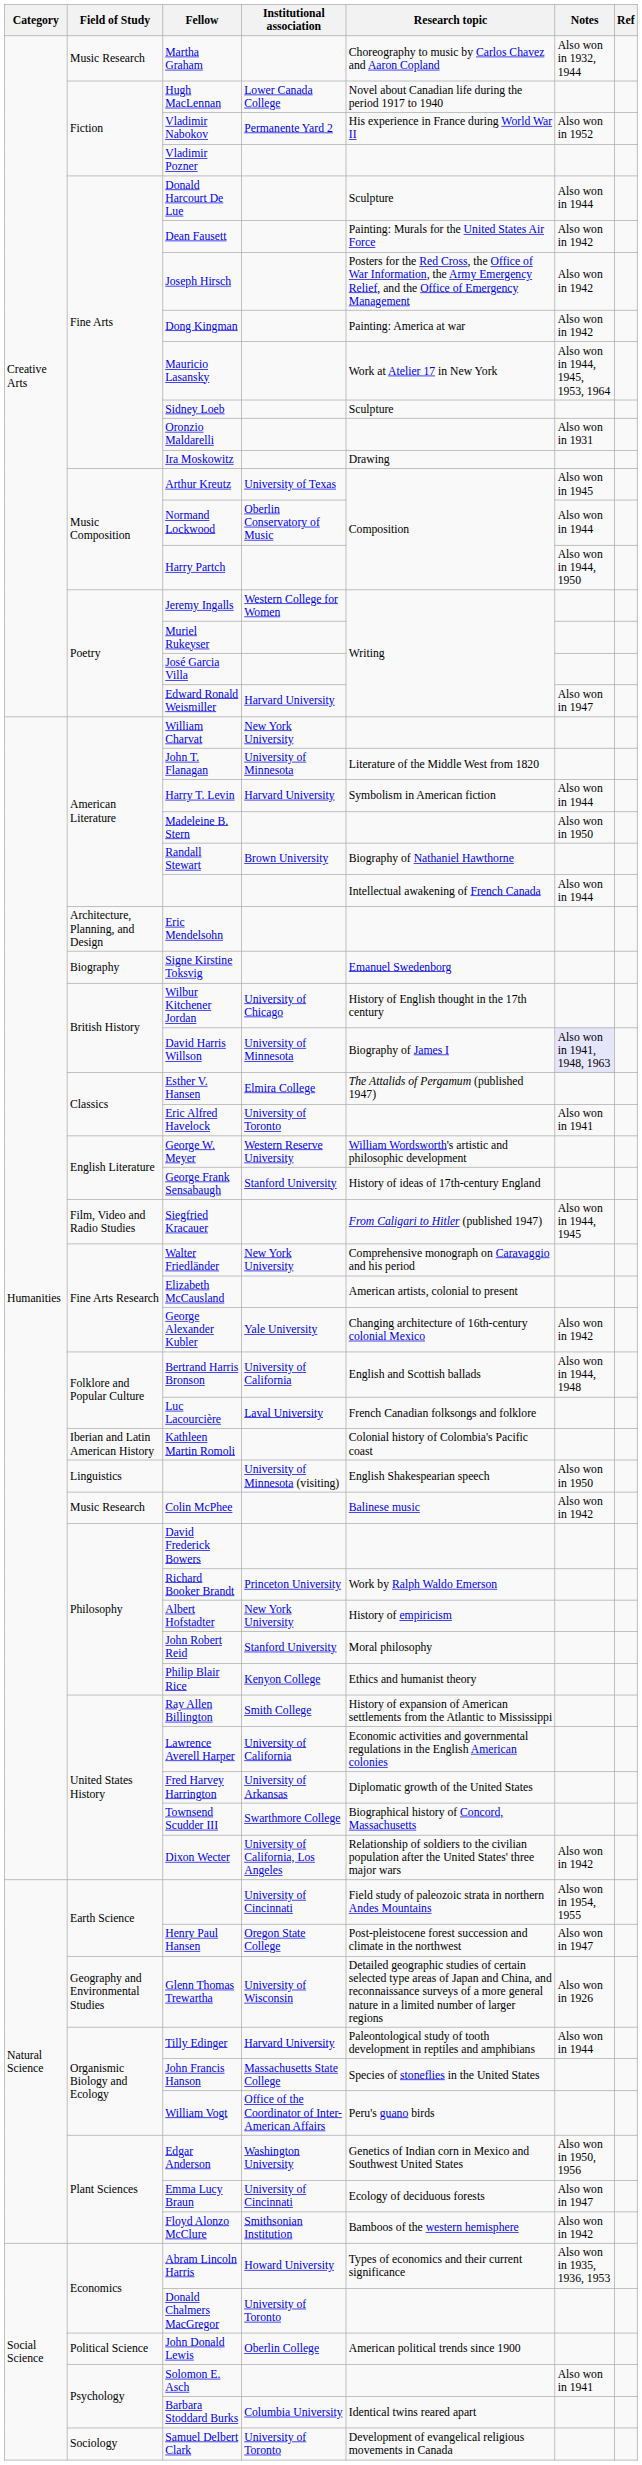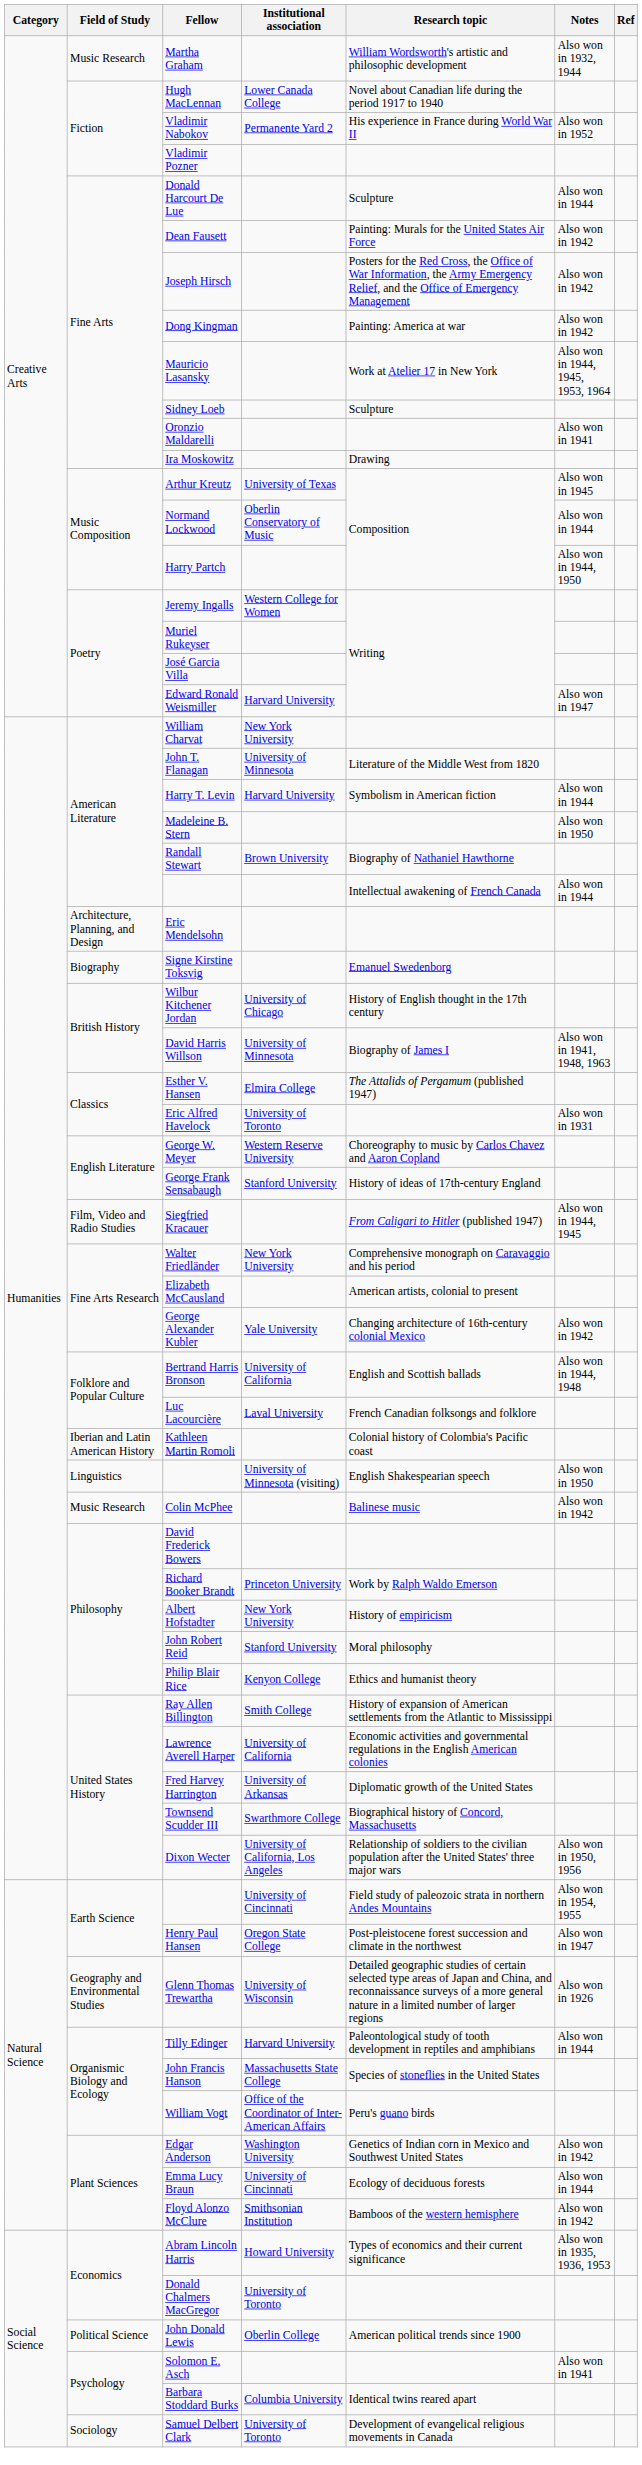 <table class="wikitable sortable static-row-numbers static-row-header-text">
 <tr>
 <th>Category</th>
 <th>Field of Study</th>
 <th>Fellow</th>
 <th>Institutional association </th>
 <th>Research topic</th>
 <th>Notes</th>
 <th class="unsortable">Ref</th>
 </tr>
 <tr>
 <td rowspan="19">Creative Arts</td>
 <td>Music Research</td>
 <td><a href='#'>Martha Graham</a></td>
 <td></td>
-<td>Choreography to music by <a href='#'>Carlos Chavez</a> and <a href='#'>Aaron Copland</a></td>
+<td><a href='#'>William Wordsworth</a>'s artistic and philosophic development</td>
 <td>Also won in 1932, 1944</td>
 <td></td>
 </tr>
 <tr>
 <td rowspan="3">Fiction</td>
 <td><a href='#'>Hugh MacLennan</a></td>
 <td><a href='#'>Lower Canada College</a></td>
 <td>Novel about Canadian life during the period 1917 to 1940</td>
 <td></td>
 <td></td>
 </tr>
 <tr>
 <td><a href='#'>Vladimir Nabokov</a></td>
 <td><a href='#'>Permanente Yard 2</a></td>
 <td>His experience in France during <a href='#'>World War II</a></td>
 <td>Also won in 1952</td>
 <td></td>
 </tr>
 <tr>
 <td><a href='#'>Vladimir Pozner</a></td>
 <td></td>
 <td></td>
 <td></td>
 <td></td>
 </tr>
 <tr>
 <td rowspan="8">Fine Arts</td>
 <td><a href='#'>Donald Harcourt De Lue</a></td>
 <td></td>
 <td>Sculpture</td>
 <td>Also won in 1944</td>
 <td></td>
 </tr>
 <tr>
 <td><a href='#'>Dean Fausett</a></td>
 <td></td>
 <td>Painting: Murals for the <a href='#'>United States Air Force</a></td>
 <td>Also won in 1942</td>
 <td></td>
 </tr>
 <tr>
 <td><a href='#'>Joseph Hirsch</a></td>
 <td></td>
 <td>Posters for the <a href='#'>Red Cross</a>, the <a href='#'>Office of War Information</a>, the <a href='#'>Army Emergency Relief</a>, and the <a href='#'>Office of Emergency Management</a></td>
 <td>Also won in 1942</td>
 <td></td>
 </tr>
 <tr>
 <td><a href='#'>Dong Kingman</a></td>
 <td></td>
 <td>Painting: America at war</td>
 <td>Also won in 1942</td>
 <td></td>
 </tr>
 <tr>
 <td><a href='#'>Mauricio Lasansky</a></td>
 <td></td>
 <td>Work at <a href='#'>Atelier 17</a> in New York</td>
 <td>Also won in 1944, 1945, 1953, 1964</td>
 <td></td>
 </tr>
 <tr>
 <td><a href='#'>Sidney Loeb</a></td>
 <td></td>
 <td>Sculpture</td>
 <td></td>
 <td></td>
 </tr>
 <tr>
 <td><a href='#'>Oronzio Maldarelli</a></td>
 <td></td>
 <td></td>
-<td>Also won in 1931</td>
+<td>Also won in 1941</td>
 <td></td>
 </tr>
 <tr>
 <td><a href='#'>Ira Moskowitz</a></td>
 <td></td>
 <td>Drawing</td>
 <td></td>
 <td></td>
 </tr>
 <tr>
 <td rowspan="3">Music Composition</td>
 <td><a href='#'>Arthur Kreutz</a></td>
 <td><a href='#'>University of Texas</a></td>
 <td rowspan="3">Composition</td>
 <td>Also won in 1945</td>
 <td></td>
 </tr>
 <tr>
 <td><a href='#'>Normand Lockwood</a></td>
 <td><a href='#'>Oberlin Conservatory of Music</a></td>
 <td>Also won in 1944</td>
 <td></td>
 </tr>
 <tr>
 <td><a href='#'>Harry Partch</a></td>
 <td></td>
 <td>Also won in 1944, 1950</td>
 <td></td>
 </tr>
 <tr>
 <td rowspan="4">Poetry</td>
 <td><a href='#'>Jeremy Ingalls</a></td>
 <td><a href='#'>Western College for Women</a></td>
 <td rowspan="4">Writing</td>
 <td></td>
 <td></td>
 </tr>
 <tr>
 <td><a href='#'>Muriel Rukeyser</a></td>
 <td></td>
 <td></td>
 <td></td>
 </tr>
 <tr>
 <td><a href='#'>José Garcia Villa</a></td>
 <td></td>
 <td></td>
 <td></td>
 </tr>
 <tr>
 <td><a href='#'>Edward Ronald Weismiller</a></td>
 <td><a href='#'>Harvard University</a></td>
 <td>Also won in 1947</td>
 <td></td>
 </tr>
 <tr>
 <td rowspan="33">Humanities</td>
 <td rowspan="6">American Literature</td>
 <td><a href='#'>William Charvat</a></td>
 <td><a href='#'>New York University</a></td>
 <td></td>
 <td></td>
 <td></td>
 </tr>
 <tr>
 <td><a href='#'>John T. Flanagan</a></td>
 <td><a href='#'>University of Minnesota</a></td>
 <td>Literature of the Middle West from 1820</td>
 <td></td>
 <td></td>
 </tr>
 <tr>
 <td><a href='#'>Harry T. Levin</a></td>
 <td><a href='#'>Harvard University</a></td>
 <td>Symbolism in American fiction</td>
 <td>Also won in 1944</td>
 <td></td>
 </tr>
 <tr>
 <td><a href='#'>Madeleine B. Stern</a></td>
 <td></td>
 <td></td>
 <td>Also won in 1950</td>
 <td></td>
 </tr>
 <tr>
 <td><a href='#'>Randall Stewart</a></td>
 <td><a href='#'>Brown University</a></td>
 <td>Biography of <a href='#'>Nathaniel Hawthorne</a></td>
 <td></td>
 <td></td>
 </tr>
 <tr>
 <td></td>
 <td></td>
 <td>Intellectual awakening of <a href='#'>French Canada</a></td>
 <td>Also won in 1944</td>
 <td></td>
 </tr>
 <tr>
 <td>Architecture, Planning, and Design</td>
 <td><a href='#'>Eric Mendelsohn</a></td>
 <td></td>
 <td></td>
 <td></td>
 <td></td>
 </tr>
 <tr>
 <td>Biography</td>
 <td><a href='#'>Signe Kirstine Toksvig</a></td>
 <td></td>
 <td><a href='#'>Emanuel Swedenborg</a></td>
 <td></td>
 <td></td>
 </tr>
 <tr>
 <td rowspan="2">British History</td>
 <td><a href='#'>Wilbur Kitchener Jordan</a></td>
 <td><a href='#'>University of Chicago</a></td>
 <td>History of English thought in the 17th century</td>
 <td></td>
 <td></td>
 </tr>
 <tr>
 <td><a href='#'>David Harris Willson</a></td>
 <td><a href='#'>University of Minnesota</a></td>
 <td>Biography of <a href='#'>James I</a></td>
-<td style="background: lavender;">Also won in 1941, 1948, 1963</td>
+<td>Also won in 1941, 1948, 1963</td>
 <td></td>
 </tr>
 <tr>
 <td rowspan="2">Classics</td>
 <td><a href='#'>Esther V. Hansen</a></td>
 <td><a href='#'>Elmira College</a></td>
 <td><em>The Attalids of Pergamum</em> (published 1947)</td>
 <td></td>
 <td></td>
 </tr>
 <tr>
 <td><a href='#'>Eric Alfred Havelock</a></td>
 <td><a href='#'>University of Toronto</a></td>
 <td></td>
-<td>Also won in 1941</td>
+<td>Also won in 1931</td>
 <td></td>
 </tr>
 <tr>
 <td rowspan="2">English Literature</td>
 <td><a href='#'>George W. Meyer</a></td>
 <td><a href='#'>Western Reserve University</a></td>
-<td><a href='#'>William Wordsworth</a>'s artistic and philosophic development</td>
+<td>Choreography to music by <a href='#'>Carlos Chavez</a> and <a href='#'>Aaron Copland</a></td>
 <td></td>
 <td></td>
 </tr>
 <tr>
 <td><a href='#'>George Frank Sensabaugh</a></td>
 <td><a href='#'>Stanford University</a></td>
 <td>History of ideas of 17th-century England</td>
 <td></td>
 <td></td>
 </tr>
 <tr>
 <td>Film, Video and Radio Studies</td>
 <td><a href='#'>Siegfried Kracauer</a></td>
 <td></td>
 <td><em><a href='#'>From Caligari to Hitler</a></em> (published 1947)</td>
 <td>Also won in 1944, 1945</td>
 <td></td>
 </tr>
 <tr>
 <td rowspan="3">Fine Arts Research</td>
 <td><a href='#'>Walter Friedländer</a></td>
 <td><a href='#'>New York University</a></td>
 <td>Comprehensive monograph on <a href='#'>Caravaggio</a> and his period</td>
 <td></td>
 <td></td>
 </tr>
 <tr>
 <td><a href='#'>Elizabeth McCausland</a></td>
 <td></td>
 <td>American artists, colonial to present</td>
 <td></td>
 <td></td>
 </tr>
 <tr>
 <td><a href='#'>George Alexander Kubler</a></td>
 <td><a href='#'>Yale University</a></td>
 <td>Changing architecture of 16th-century <a href='#'>colonial Mexico</a></td>
 <td>Also won in 1942</td>
 <td></td>
 </tr>
 <tr>
 <td rowspan="2">Folklore and Popular Culture</td>
 <td><a href='#'>Bertrand Harris Bronson</a></td>
 <td><a href='#'>University of California</a></td>
 <td>English and Scottish ballads</td>
 <td>Also won in 1944, 1948</td>
 <td></td>
 </tr>
 <tr>
 <td><a href='#'>Luc Lacourcière</a></td>
 <td><a href='#'>Laval University</a></td>
 <td>French Canadian folksongs and folklore</td>
 <td></td>
 <td></td>
 </tr>
 <tr>
 <td>Iberian and Latin American History</td>
 <td><a href='#'>Kathleen Martin Romoli</a></td>
 <td></td>
 <td>Colonial history of Colombia's Pacific coast</td>
 <td></td>
 <td></td>
 </tr>
 <tr>
 <td>Linguistics</td>
 <td></td>
 <td><a href='#'>University of Minnesota</a> (visiting)</td>
 <td>English Shakespearian speech</td>
 <td>Also won in 1950</td>
 <td></td>
 </tr>
 <tr>
 <td>Music Research</td>
 <td><a href='#'>Colin McPhee</a></td>
 <td></td>
 <td><a href='#'>Balinese music</a></td>
 <td>Also won in 1942</td>
 <td></td>
 </tr>
 <tr>
 <td rowspan="5">Philosophy</td>
 <td><a href='#'>David Frederick Bowers</a></td>
 <td></td>
 <td></td>
 <td></td>
 <td></td>
 </tr>
 <tr>
 <td><a href='#'>Richard Booker Brandt</a></td>
 <td><a href='#'>Princeton University</a></td>
 <td>Work by <a href='#'>Ralph Waldo Emerson</a></td>
 <td></td>
 <td></td>
 </tr>
 <tr>
 <td><a href='#'>Albert Hofstadter</a></td>
 <td><a href='#'>New York University</a></td>
 <td>History of <a href='#'>empiricism</a></td>
 <td></td>
 <td></td>
 </tr>
 <tr>
 <td><a href='#'>John Robert Reid</a></td>
 <td><a href='#'>Stanford University</a></td>
 <td>Moral philosophy</td>
 <td></td>
 <td></td>
 </tr>
 <tr>
 <td><a href='#'>Philip Blair Rice</a></td>
 <td><a href='#'>Kenyon College</a></td>
 <td>Ethics and humanist theory</td>
 <td></td>
 <td></td>
 </tr>
 <tr>
 <td rowspan="5">United States History</td>
 <td><a href='#'>Ray Allen Billington</a></td>
 <td><a href='#'>Smith College</a></td>
 <td>History of expansion of American settlements from the Atlantic to Mississippi</td>
 <td></td>
 <td></td>
 </tr>
 <tr>
 <td><a href='#'>Lawrence Averell Harper</a></td>
 <td><a href='#'>University of California</a></td>
 <td>Economic activities and governmental regulations in the English <a href='#'>American colonies</a></td>
 <td></td>
 <td></td>
 </tr>
 <tr>
 <td><a href='#'>Fred Harvey Harrington</a></td>
 <td><a href='#'>University of Arkansas</a></td>
 <td>Diplomatic growth of the United States</td>
 <td></td>
 <td></td>
 </tr>
 <tr>
 <td><a href='#'>Townsend Scudder III</a></td>
 <td><a href='#'>Swarthmore College</a></td>
 <td>Biographical history of <a href='#'>Concord, Massachusetts</a></td>
 <td></td>
 <td></td>
 </tr>
 <tr>
 <td><a href='#'>Dixon Wecter</a></td>
 <td><a href='#'>University of California, Los Angeles</a></td>
 <td>Relationship of soldiers to the civilian population after the United States' three major wars</td>
-<td>Also won in 1942</td>
+<td>Also won in 1950, 1956</td>
 <td></td>
 </tr>
 <tr>
 <td rowspan="9">Natural Science</td>
 <td rowspan="2">Earth Science</td>
 <td></td>
 <td><a href='#'>University of Cincinnati</a></td>
 <td>Field study of paleozoic strata in northern <a href='#'>Andes Mountains</a></td>
 <td>Also won in 1954, 1955</td>
 <td></td>
 </tr>
 <tr>
 <td><a href='#'>Henry Paul Hansen</a></td>
 <td><a href='#'>Oregon State College</a></td>
 <td>Post-pleistocene forest succession and climate in the northwest</td>
 <td>Also won in 1947</td>
 <td></td>
 </tr>
 <tr>
 <td>Geography and Environmental Studies</td>
 <td><a href='#'>Glenn Thomas Trewartha</a></td>
 <td><a href='#'>University of Wisconsin</a></td>
 <td>Detailed geographic studies of certain selected type areas of Japan and China, and reconnaissance surveys of a more general nature in a limited number of larger regions</td>
 <td>Also won in 1926</td>
 <td></td>
 </tr>
 <tr>
 <td rowspan="3">Organismic Biology and Ecology</td>
 <td><a href='#'>Tilly Edinger</a></td>
 <td><a href='#'>Harvard University</a></td>
 <td>Paleontological study of tooth development in reptiles and amphibians</td>
 <td>Also won in 1944</td>
 <td></td>
 </tr>
 <tr>
 <td><a href='#'>John Francis Hanson</a></td>
 <td><a href='#'>Massachusetts State College</a></td>
 <td>Species of <a href='#'>stoneflies</a> in the United States</td>
 <td></td>
 <td></td>
 </tr>
 <tr>
 <td><a href='#'>William Vogt</a></td>
 <td><a href='#'>Office of the Coordinator of Inter-American Affairs</a></td>
 <td>Peru's <a href='#'>guano</a> birds</td>
 <td></td>
 <td></td>
 </tr>
 <tr>
 <td rowspan="3">Plant Sciences</td>
 <td><a href='#'>Edgar Anderson</a></td>
 <td><a href='#'>Washington University</a></td>
 <td>Genetics of Indian corn in Mexico and Southwest United States</td>
-<td>Also won in 1950, 1956</td>
+<td>Also won in 1942</td>
 <td></td>
 </tr>
 <tr>
 <td><a href='#'>Emma Lucy Braun</a></td>
 <td><a href='#'>University of Cincinnati</a></td>
 <td>Ecology of deciduous forests</td>
-<td>Also won in 1947</td>
+<td>Also won in 1944</td>
 <td></td>
 </tr>
 <tr>
 <td><a href='#'>Floyd Alonzo McClure</a></td>
 <td><a href='#'>Smithsonian Institution</a></td>
 <td>Bamboos of the <a href='#'>western hemisphere</a></td>
 <td>Also won in 1942</td>
 <td></td>
 </tr>
 <tr>
 <td rowspan="6">Social Science</td>
 <td rowspan="2">Economics</td>
 <td><a href='#'>Abram Lincoln Harris</a></td>
 <td><a href='#'>Howard University</a></td>
 <td>Types of economics and their current significance</td>
 <td>Also won in 1935, 1936, 1953</td>
 <td></td>
 </tr>
 <tr>
 <td><a href='#'>Donald Chalmers MacGregor</a></td>
 <td><a href='#'>University of Toronto</a></td>
 <td></td>
 <td></td>
 <td></td>
 </tr>
 <tr>
 <td>Political Science</td>
 <td><a href='#'>John Donald Lewis</a></td>
 <td><a href='#'>Oberlin College</a></td>
 <td>American political trends since 1900</td>
 <td></td>
 <td></td>
 </tr>
 <tr>
 <td rowspan="2">Psychology</td>
 <td><a href='#'>Solomon E. Asch</a></td>
 <td></td>
 <td></td>
 <td>Also won in 1941</td>
 <td></td>
 </tr>
 <tr>
 <td><a href='#'>Barbara Stoddard Burks</a></td>
 <td><a href='#'>Columbia University</a></td>
 <td>Identical twins reared apart</td>
 <td></td>
 <td></td>
 </tr>
 <tr>
 <td>Sociology</td>
 <td><a href='#'>Samuel Delbert Clark</a></td>
 <td><a href='#'>University of Toronto</a></td>
 <td>Development of evangelical religious movements in Canada</td>
 <td></td>
 <td></td>
 </tr>
 </table>
